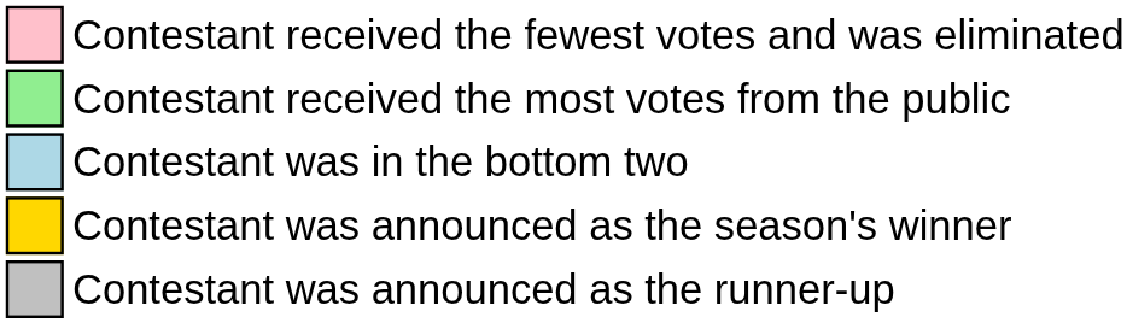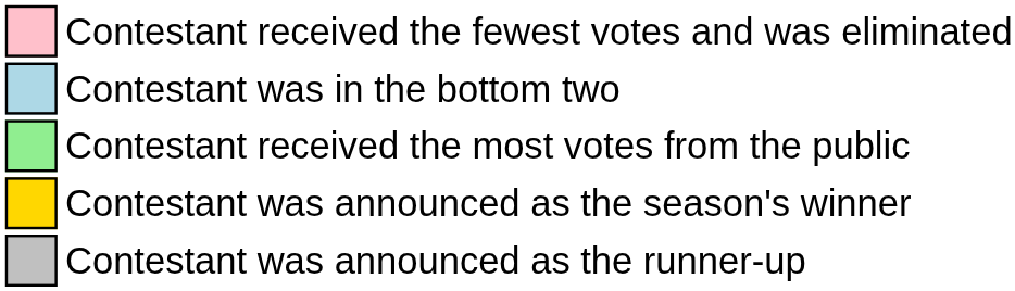 <table class="toccolours" style="font-size: 90%; white-space: nowrap;">
 <tr>
 <td style="background:pink; border:1px solid black;">    </td>
 <td>Contestant received the fewest votes and was eliminated</td>
 </tr>
 <tr>
+<td style="background:lightblue; border:1px solid black;">    </td>
+<td>Contestant was in the bottom two</td>
+</tr>
+<tr>
 <td style="background:lightgreen; border:1px solid black;">    </td>
 <td>Contestant received the most votes from the public</td>
-</tr>
-<tr>
-<td style="background:lightblue; border:1px solid black;">    </td>
-<td>Contestant was in the bottom two</td>
 </tr>
 <tr>
 <td style="background:gold; border:1px solid black;">    </td>
 <td>Contestant was announced as the season's winner</td>
 </tr>
 <tr>
 <td style="background:silver; border:1px solid black;">    </td>
 <td>Contestant was announced as the runner-up</td>
 </tr>
 </table>
